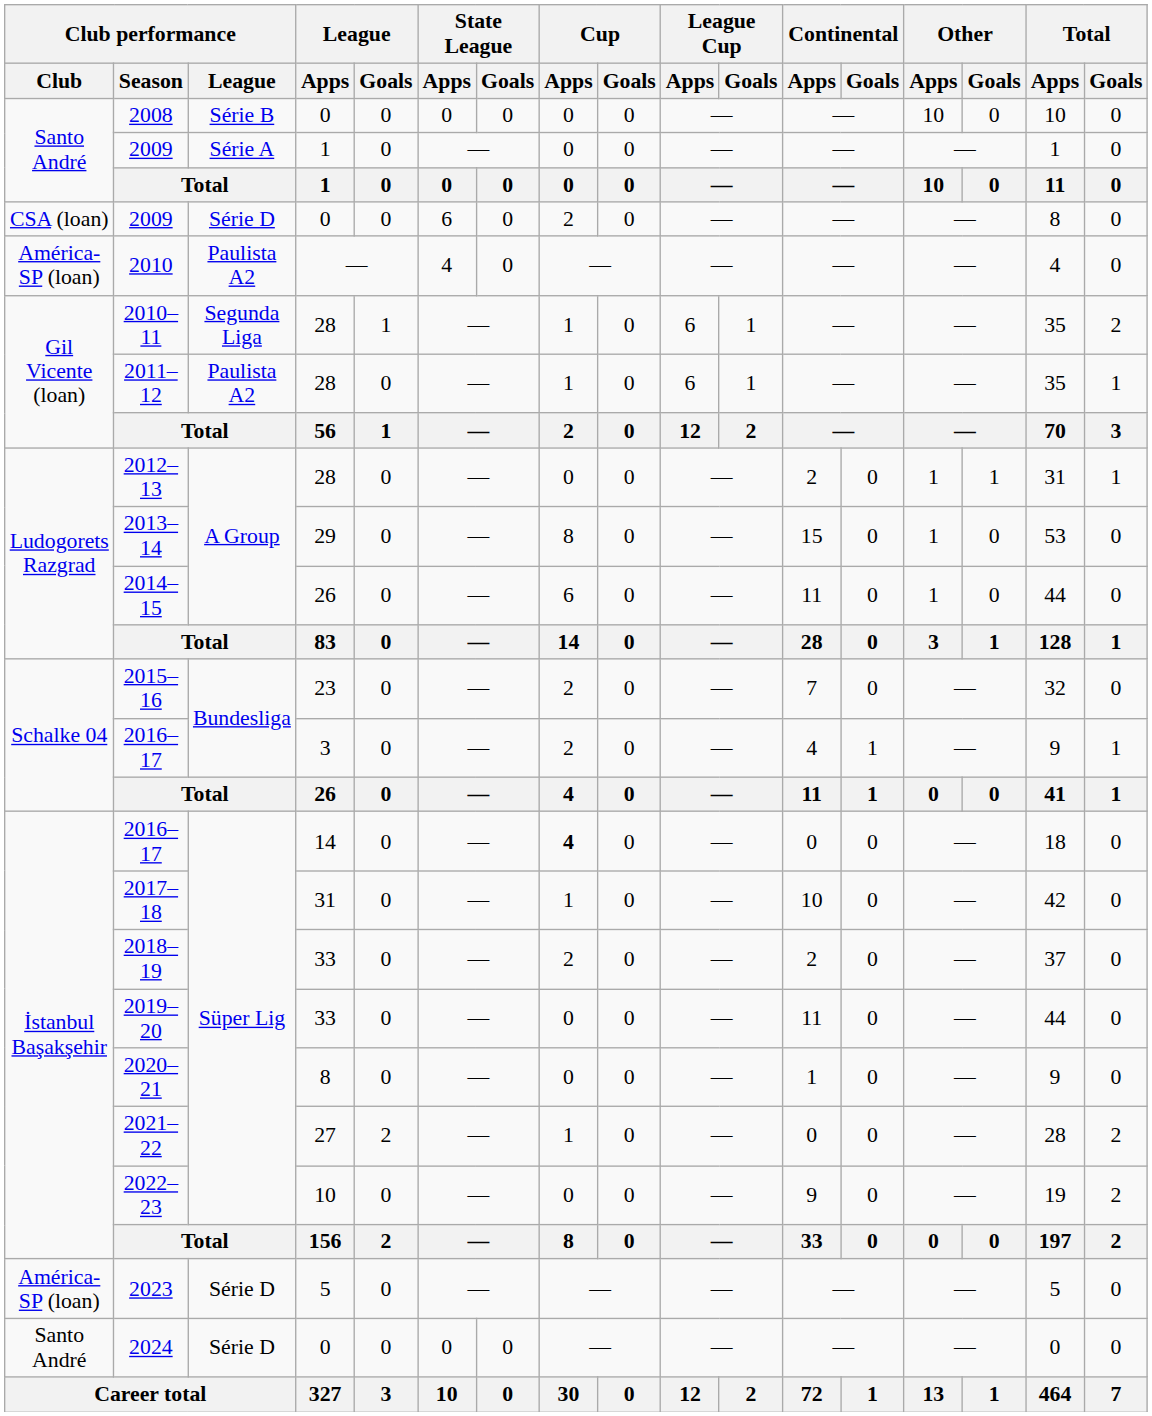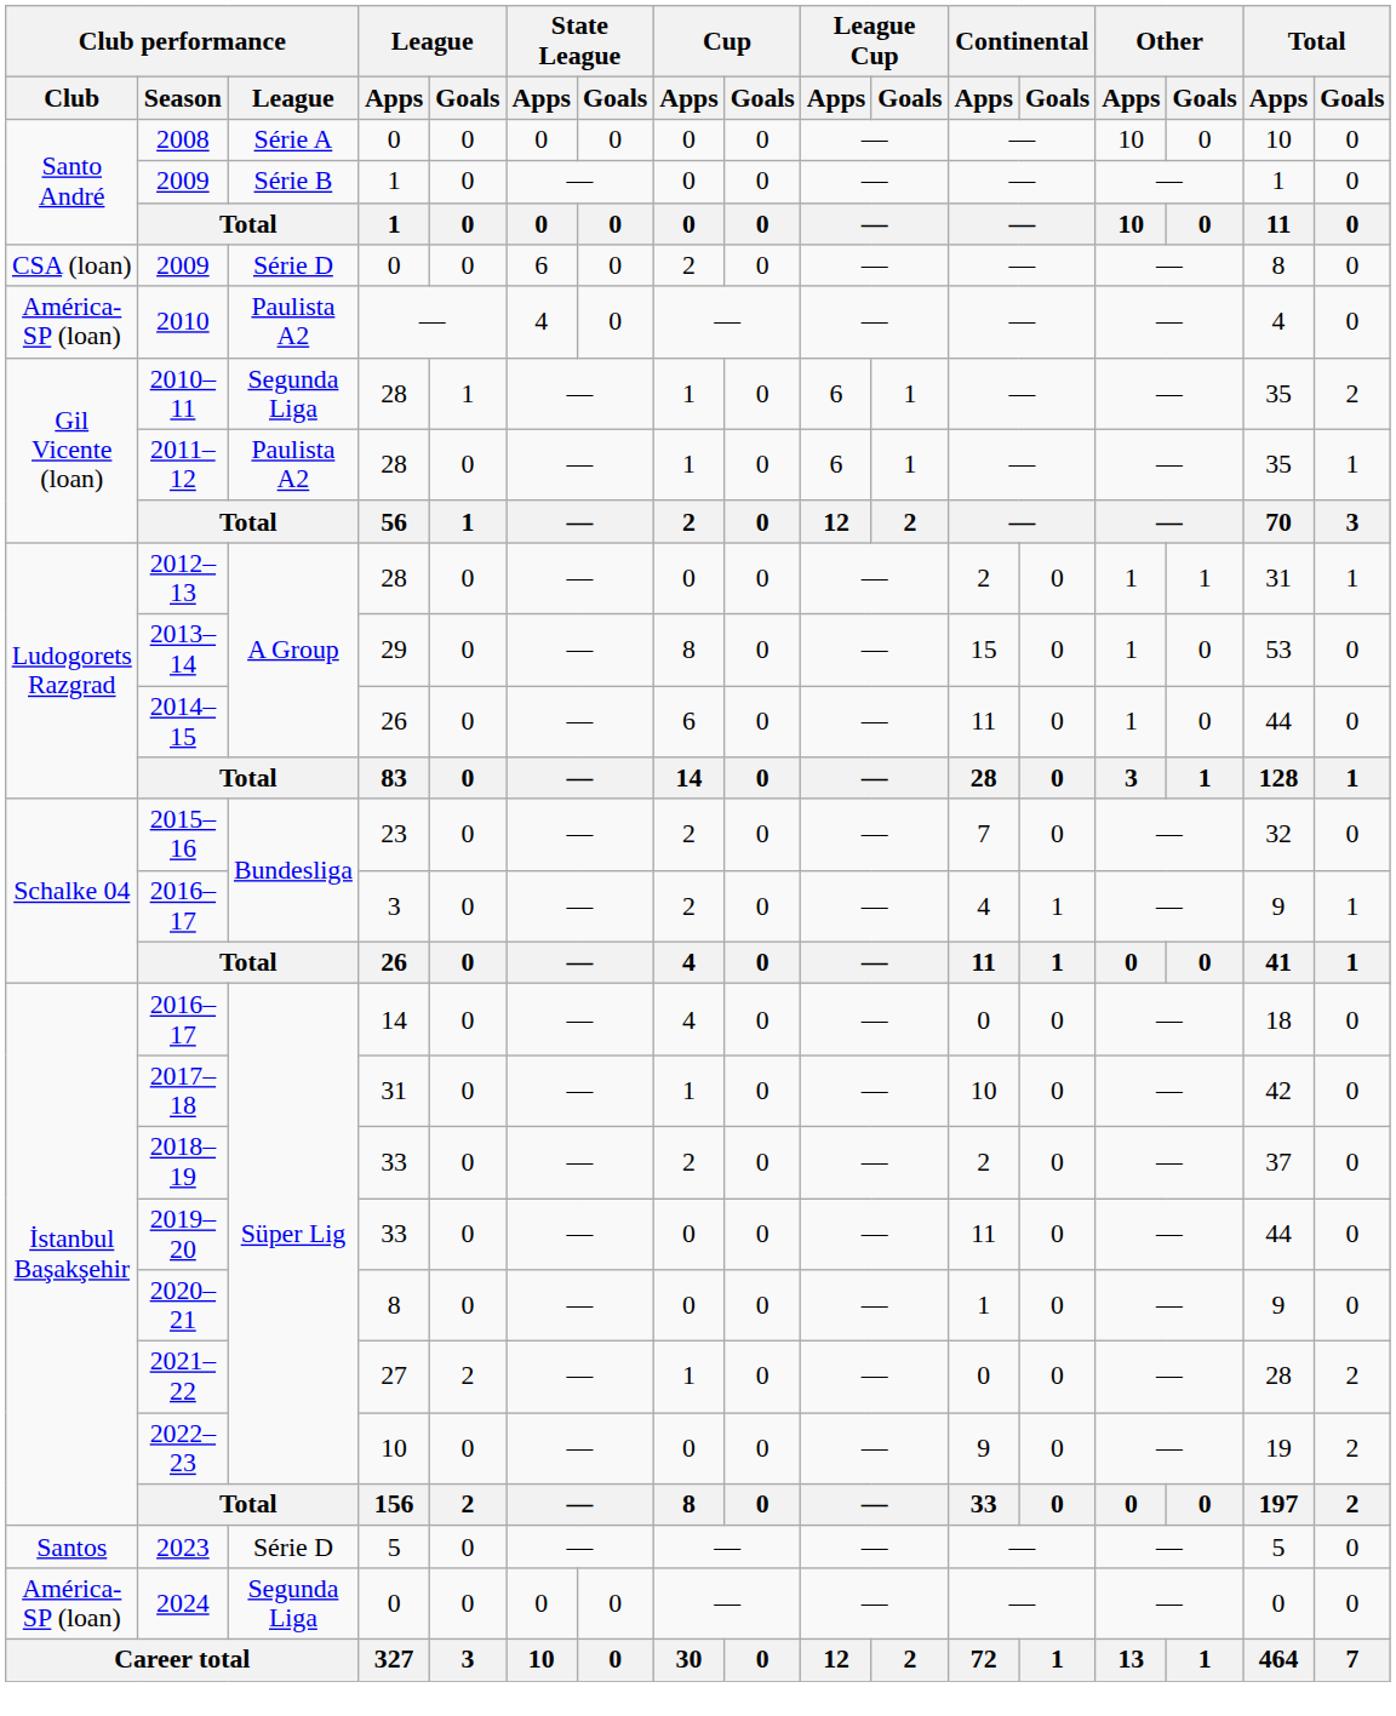 <table class="wikitable" style="text-align: center">
 <tr>
 <th colspan="3">Club performance</th>
 <th colspan="2">League</th>
 <th colspan="2">State League</th>
 <th colspan="2">Cup</th>
 <th colspan="2">League Cup</th>
 <th colspan="2">Continental</th>
 <th colspan="2">Other</th>
 <th colspan="3">Total</th>
 </tr>
 <tr>
 <th>Club</th>
 <th>Season</th>
 <th>League</th>
 <th>Apps</th>
 <th>Goals</th>
 <th>Apps</th>
 <th>Goals</th>
 <th>Apps</th>
 <th>Goals</th>
 <th>Apps</th>
 <th>Goals</th>
 <th>Apps</th>
 <th>Goals</th>
 <th>Apps</th>
 <th>Goals</th>
 <th>Apps</th>
 <th>Goals</th>
 </tr>
 <tr>
 <td rowspan="3"><a href='#'>Santo André</a></td>
 <td><a href='#'>2008</a></td>
-<td><a href='#'>Série B</a></td>
+<td><a href='#'>Série A</a></td>
 <td>0</td>
 <td>0</td>
 <td>0</td>
 <td>0</td>
 <td>0</td>
 <td>0</td>
 <td colspan="2">—</td>
 <td colspan="2">—</td>
 <td>10</td>
 <td>0</td>
 <td>10</td>
 <td>0</td>
 </tr>
 <tr>
 <td><a href='#'>2009</a></td>
-<td><a href='#'>Série A</a></td>
+<td><a href='#'>Série B</a></td>
 <td>1</td>
 <td>0</td>
 <td colspan="2">—</td>
 <td>0</td>
 <td>0</td>
 <td colspan="2">—</td>
 <td colspan="2">—</td>
 <td colspan="2">—</td>
 <td>1</td>
 <td>0</td>
 </tr>
 <tr>
 <th colspan="2">Total</th>
 <th>1</th>
 <th>0</th>
 <th>0</th>
 <th>0</th>
 <th>0</th>
 <th>0</th>
 <th colspan="2">—</th>
 <th colspan="2">—</th>
 <th>10</th>
 <th>0</th>
 <th>11</th>
 <th>0</th>
 </tr>
 <tr>
 <td><a href='#'>CSA</a> (loan)</td>
 <td><a href='#'>2009</a></td>
 <td><a href='#'>Série D</a></td>
 <td>0</td>
 <td>0</td>
 <td>6</td>
 <td>0</td>
 <td>2</td>
 <td>0</td>
 <td colspan="2">—</td>
 <td colspan="2">—</td>
 <td colspan="2">—</td>
 <td>8</td>
 <td>0</td>
 </tr>
 <tr>
 <td><a href='#'>América-SP</a> (loan)</td>
 <td><a href='#'>2010</a></td>
 <td><a href='#'>Paulista A2</a></td>
 <td colspan="2">—</td>
 <td>4</td>
 <td>0</td>
 <td colspan="2">—</td>
 <td colspan="2">—</td>
 <td colspan="2">—</td>
 <td colspan="2">—</td>
 <td>4</td>
 <td>0</td>
 </tr>
 <tr>
 <td rowspan="3"><a href='#'>Gil Vicente</a> (loan)</td>
 <td><a href='#'>2010–11</a></td>
 <td><a href='#'>Segunda Liga</a></td>
 <td>28</td>
 <td>1</td>
 <td colspan="2">—</td>
 <td>1</td>
 <td>0</td>
 <td>6</td>
 <td>1</td>
 <td colspan="2">—</td>
 <td colspan="2">—</td>
 <td>35</td>
 <td>2</td>
 </tr>
 <tr>
 <td><a href='#'>2011–12</a></td>
 <td><a href='#'>Paulista A2</a></td>
 <td>28</td>
 <td>0</td>
 <td colspan="2">—</td>
 <td>1</td>
 <td>0</td>
 <td>6</td>
 <td>1</td>
 <td colspan="2">—</td>
 <td colspan="2">—</td>
 <td>35</td>
 <td>1</td>
 </tr>
 <tr>
 <th colspan="2">Total</th>
 <th>56</th>
 <th>1</th>
 <th colspan="2">—</th>
 <th>2</th>
 <th>0</th>
 <th>12</th>
 <th>2</th>
 <th colspan="2">—</th>
 <th colspan="2">—</th>
 <th>70</th>
 <th>3</th>
 </tr>
 <tr>
 <td rowspan="4"><a href='#'>Ludogorets Razgrad</a></td>
 <td><a href='#'>2012–13</a></td>
 <td rowspan="3"><a href='#'>A Group</a></td>
 <td>28</td>
 <td>0</td>
 <td colspan="2">—</td>
 <td>0</td>
 <td>0</td>
 <td colspan="2">—</td>
 <td>2</td>
 <td>0</td>
 <td>1</td>
 <td>1</td>
 <td>31</td>
 <td>1</td>
 </tr>
 <tr>
 <td><a href='#'>2013–14</a></td>
 <td>29</td>
 <td>0</td>
 <td colspan="2">—</td>
 <td>8</td>
 <td>0</td>
 <td colspan="2">—</td>
 <td>15</td>
 <td>0</td>
 <td>1</td>
 <td>0</td>
 <td>53</td>
 <td>0</td>
 </tr>
 <tr>
 <td><a href='#'>2014–15</a></td>
 <td>26</td>
 <td>0</td>
 <td colspan="2">—</td>
 <td>6</td>
 <td>0</td>
 <td colspan="2">—</td>
 <td>11</td>
 <td>0</td>
 <td>1</td>
 <td>0</td>
 <td>44</td>
 <td>0</td>
 </tr>
 <tr>
 <th colspan="2">Total</th>
 <th>83</th>
 <th>0</th>
 <th colspan="2">—</th>
 <th>14</th>
 <th>0</th>
 <th colspan="2">—</th>
 <th>28</th>
 <th>0</th>
 <th>3</th>
 <th>1</th>
 <th>128</th>
 <th>1</th>
 </tr>
 <tr>
 <td rowspan="3"><a href='#'>Schalke 04</a></td>
 <td><a href='#'>2015–16</a></td>
 <td rowspan="2"><a href='#'>Bundesliga</a></td>
 <td>23</td>
 <td>0</td>
 <td colspan="2">—</td>
 <td>2</td>
 <td>0</td>
 <td colspan="2">—</td>
 <td>7</td>
 <td>0</td>
 <td colspan="2">—</td>
 <td>32</td>
 <td>0</td>
 </tr>
 <tr>
 <td><a href='#'>2016–17</a></td>
 <td>3</td>
 <td>0</td>
 <td colspan="2">—</td>
 <td>2</td>
 <td>0</td>
 <td colspan="2">—</td>
 <td>4</td>
 <td>1</td>
 <td colspan="2">—</td>
 <td>9</td>
 <td>1</td>
 </tr>
 <tr>
 <th colspan="2">Total</th>
 <th>26</th>
 <th>0</th>
 <th colspan="2">—</th>
 <th>4</th>
 <th>0</th>
 <th colspan="2">—</th>
 <th>11</th>
 <th>1</th>
 <th>0</th>
 <th>0</th>
 <th>41</th>
 <th>1</th>
 </tr>
 <tr>
 <td rowspan="8"><a href='#'>İstanbul Başakşehir</a></td>
 <td><a href='#'>2016–17</a></td>
 <td rowspan="7"><a href='#'>Süper Lig</a></td>
 <td>14</td>
 <td>0</td>
 <td colspan="2">—</td>
-<td><strong>4</strong></td>
+<td>4</td>
 <td>0</td>
 <td colspan="2">—</td>
 <td>0</td>
 <td>0</td>
 <td colspan="2">—</td>
 <td>18</td>
 <td>0</td>
 </tr>
 <tr>
 <td><a href='#'>2017–18</a></td>
 <td>31</td>
 <td>0</td>
 <td colspan="2">—</td>
 <td>1</td>
 <td>0</td>
 <td colspan="2">—</td>
 <td>10</td>
 <td>0</td>
 <td colspan="2">—</td>
 <td>42</td>
 <td>0</td>
 </tr>
 <tr>
 <td><a href='#'>2018–19</a></td>
 <td>33</td>
 <td>0</td>
 <td colspan="2">—</td>
 <td>2</td>
 <td>0</td>
 <td colspan="2">—</td>
 <td>2</td>
 <td>0</td>
 <td colspan="2">—</td>
 <td>37</td>
 <td>0</td>
 </tr>
 <tr>
 <td><a href='#'>2019–20</a></td>
 <td>33</td>
 <td>0</td>
 <td colspan="2">—</td>
 <td>0</td>
 <td>0</td>
 <td colspan="2">—</td>
 <td>11</td>
 <td>0</td>
 <td colspan="2">—</td>
 <td>44</td>
 <td>0</td>
 </tr>
 <tr>
 <td><a href='#'>2020–21</a></td>
 <td>8</td>
 <td>0</td>
 <td colspan="2">—</td>
 <td>0</td>
 <td>0</td>
 <td colspan="2">—</td>
 <td>1</td>
 <td>0</td>
 <td colspan="2">—</td>
 <td>9</td>
 <td>0</td>
 </tr>
 <tr>
 <td><a href='#'>2021–22</a></td>
 <td>27</td>
 <td>2</td>
 <td colspan="2">—</td>
 <td>1</td>
 <td>0</td>
 <td colspan="2">—</td>
 <td>0</td>
 <td>0</td>
 <td colspan="2">—</td>
 <td>28</td>
 <td>2</td>
 </tr>
 <tr>
 <td><a href='#'>2022–23</a></td>
 <td>10</td>
 <td>0</td>
 <td colspan="2">—</td>
 <td>0</td>
 <td>0</td>
 <td colspan="2">—</td>
 <td>9</td>
 <td>0</td>
 <td colspan="2">—</td>
 <td>19</td>
 <td>2</td>
 </tr>
 <tr>
 <th colspan="2">Total</th>
 <th>156</th>
 <th>2</th>
 <th colspan="2">—</th>
 <th>8</th>
 <th>0</th>
 <th colspan="2">—</th>
 <th>33</th>
 <th>0</th>
 <th>0</th>
 <th>0</th>
 <th>197</th>
 <th>2</th>
 </tr>
 <tr>
-<td><a href='#'>América-SP</a> (loan)</td>
+<td><a href='#'>Santos</a></td>
 <td><a href='#'>2023</a></td>
 <td>Série D</td>
 <td>5</td>
 <td>0</td>
 <td colspan="2">—</td>
 <td colspan="2">—</td>
 <td colspan="2">—</td>
 <td colspan="2">—</td>
 <td colspan="2">—</td>
 <td>5</td>
 <td>0</td>
 </tr>
 <tr>
-<td>Santo André</td>
+<td><a href='#'>América-SP</a> (loan)</td>
 <td><a href='#'>2024</a></td>
-<td>Série D</td>
+<td><a href='#'>Segunda Liga</a></td>
 <td>0</td>
 <td>0</td>
 <td>0</td>
 <td>0</td>
 <td colspan="2">—</td>
 <td colspan="2">—</td>
 <td colspan="2">—</td>
 <td colspan="2">—</td>
 <td>0</td>
 <td>0</td>
 </tr>
 <tr>
 <th colspan="3">Career total</th>
 <th>327</th>
 <th>3</th>
 <th>10</th>
 <th>0</th>
 <th>30</th>
 <th>0</th>
 <th>12</th>
 <th>2</th>
 <th>72</th>
 <th>1</th>
 <th>13</th>
 <th>1</th>
 <th>464</th>
 <th>7</th>
 </tr>
 </table>
